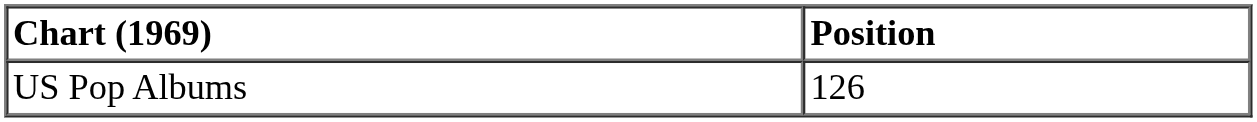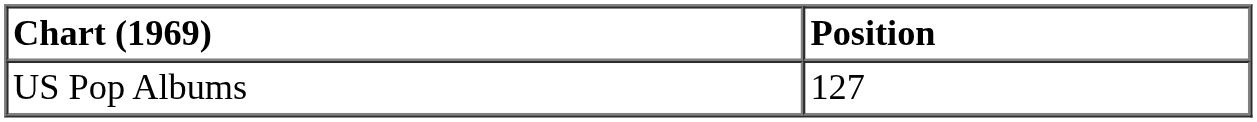 <table border=1 cellspacing=0 cellpadding=2 width="550px">
 <tr>
 <th align="left">Chart (1969)</th>
 <th align="left">Position</th>
 </tr>
 <tr>
 <td align="left">US Pop Albums</td>
-<td align="left">126</td>
+<td align="left">127</td>
 </tr>
 <tr>
 </tr>
 </table>
